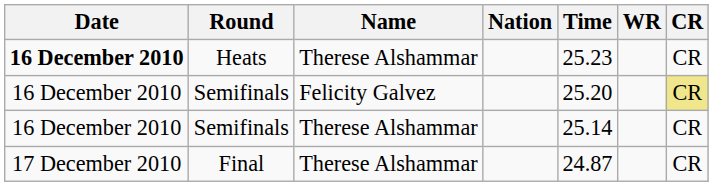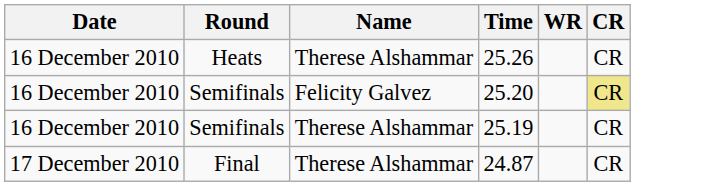 <table class="wikitable" style="text-align:center">
 <tr>
 <th>Date</th>
 <th>Round</th>
 <th>Name</th>
-<th>Nation</th>
 <th>Time</th>
 <th>WR</th>
 <th>CR</th>
 </tr>
 <tr>
-<td><strong>16 December 2010</strong></td>
+<td>16 December 2010</td>
 <td>Heats</td>
 <td align="left">Therese Alshammar</td>
-<td align="left"></td>
-<td>25.23</td>
+<td>25.26</td>
 <td></td>
 <td>CR</td>
 </tr>
 <tr>
 <td>16 December 2010</td>
 <td>Semifinals</td>
 <td align="left">Felicity Galvez</td>
-<td align="left"></td>
 <td>25.20</td>
 <td></td>
 <td style="background: khaki;">CR</td>
 </tr>
 <tr>
 <td>16 December 2010</td>
 <td>Semifinals</td>
 <td align="left">Therese Alshammar</td>
-<td align="left"></td>
-<td>25.14</td>
+<td>25.19</td>
 <td></td>
 <td>CR</td>
 </tr>
 <tr>
 <td>17 December 2010</td>
 <td>Final</td>
 <td align="left">Therese Alshammar</td>
-<td align="left"></td>
 <td>24.87</td>
 <td></td>
 <td>CR</td>
 </tr>
 </table>
